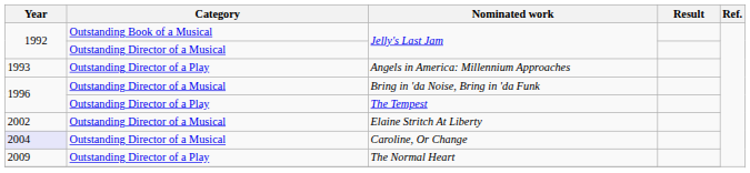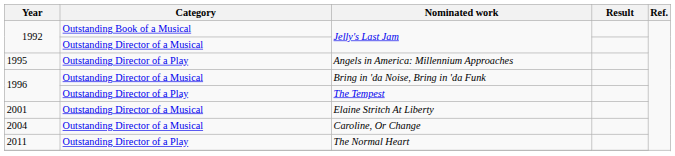 <table class=wikitable>
 <tr>
 <th scope="col" style="width:5em;">Year</th>
 <th scope="col" style="width:26em;">Category</th>
 <th scope="col" style="width:25em;">Nominated work</th>
 <th scope="col" style="width:5em;">Result</th>
 <th>Ref.</th>
 </tr>
 <tr>
 <td style="text-align:center;", rowspan=2>1992</td>
 <td><a href='#'>Outstanding Book of a Musical</a></td>
 <td rowspan=2><em><a href='#'>Jelly's Last Jam</a></em></td>
 <td></td>
 </tr>
 <tr>
 <td><a href='#'>Outstanding Director of a Musical</a></td>
 <td></td>
 </tr>
 <tr>
-<td>1993</td>
+<td>1995</td>
 <td><a href='#'>Outstanding Director of a Play</a></td>
 <td><em>Angels in America: Millennium Approaches</em></td>
 <td></td>
 </tr>
 <tr>
 <td rowspan=2>1996</td>
 <td><a href='#'>Outstanding Director of a Musical</a></td>
 <td><em>Bring in 'da Noise, Bring in 'da Funk</em></td>
 <td></td>
 </tr>
 <tr>
 <td><a href='#'>Outstanding Director of a Play</a></td>
 <td><em><a href='#'>The Tempest</a></em></td>
 <td></td>
 </tr>
 <tr>
-<td>2002</td>
+<td>2001</td>
 <td><a href='#'>Outstanding Director of a Musical</a></td>
 <td><em>Elaine Stritch At Liberty</em></td>
 <td></td>
 </tr>
 <tr>
-<td style="background: lavender;">2004</td>
+<td>2004</td>
 <td><a href='#'>Outstanding Director of a Musical</a></td>
 <td><em>Caroline, Or Change</em></td>
 <td></td>
 </tr>
 <tr>
-<td>2009</td>
+<td>2011</td>
 <td><a href='#'>Outstanding Director of a Play</a></td>
 <td><em>The Normal Heart</em></td>
 <td></td>
 </tr>
 <tr>
 </tr>
 </table>
